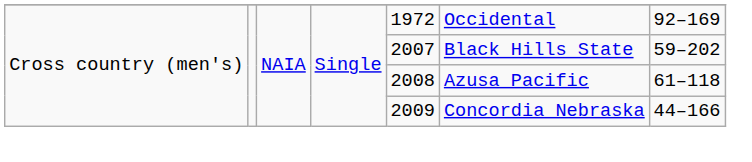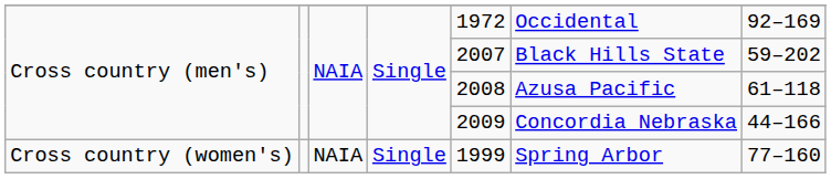 <table class="wikitable">
 <tr>
 </tr>
 <tr>
 <td rowspan="4">Cross country (men's)</td>
 <td rowspan=4></td>
 <td rowspan="4"><a href='#'>NAIA</a></td>
 <td rowspan="4"><a href='#'>Single</a></td>
 <td>1972</td>
 <td><a href='#'>Occidental</a></td>
 <td>92–169</td>
 </tr>
 <tr>
 <td>2007</td>
 <td><a href='#'>Black Hills State</a></td>
 <td>59–202</td>
 </tr>
 <tr>
 <td>2008</td>
 <td><a href='#'>Azusa Pacific</a></td>
 <td>61–118</td>
 </tr>
 <tr>
 <td>2009</td>
 <td><a href='#'>Concordia Nebraska</a></td>
 <td>44–166</td>
 </tr>
+<tr>
+<td>Cross country (women's)</td>
+<td></td>
+<td>NAIA</td>
+<td><a href='#'>Single</a></td>
+<td>1999</td>
+<td><a href='#'>Spring Arbor</a></td>
+<td>77–160</td>
+</tr>
 </table>
